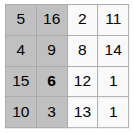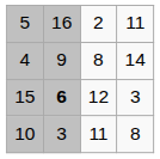 <table class="wikitable" style="margin-left:auto;margin-right:auto;text-align:center;width:8em;height:8em;table-layout:fixed;">
 <tr>
 <td style="background-color: silver;">5</td>
 <td style="background-color: silver;">16</td>
 <td>2</td>
 <td>11</td>
 </tr>
 <tr>
 <td style="background-color: silver;">4</td>
 <td style="background-color: silver;">9</td>
 <td>8</td>
 <td>14</td>
 </tr>
 <tr>
 <td style="background-color: silver;">15</td>
 <td style="background-color: silver;"><strong>6</strong></td>
 <td>12</td>
-<td>1</td>
+<td>3</td>
 </tr>
 <tr>
 <td style="background-color: silver;">10</td>
 <td style="background-color: silver;">3</td>
-<td>13</td>
-<td>1</td>
+<td>11</td>
+<td>8</td>
 </tr>
 </table>
